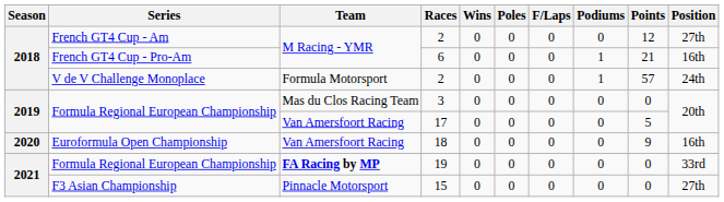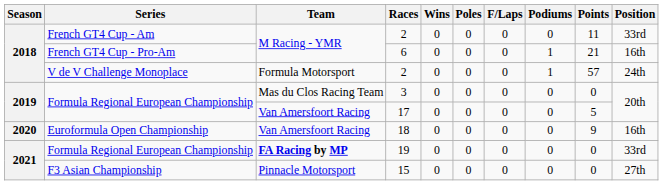 <table class="wikitable" style="font-size: 90%; text-align:center">
 <tr>
 <th>Season</th>
 <th>Series</th>
 <th>Team</th>
 <th>Races</th>
 <th>Wins</th>
 <th>Poles</th>
 <th>F/Laps</th>
 <th>Podiums</th>
 <th>Points</th>
 <th>Position</th>
 </tr>
 <tr>
 <th rowspan=3>2018</th>
 <td align=left><a href='#'>French GT4 Cup - Am</a></td>
 <td rowspan=2 align=left><a href='#'>M Racing - YMR</a></td>
 <td>2</td>
 <td>0</td>
 <td>0</td>
 <td>0</td>
 <td>0</td>
-<td>12</td>
-<td>27th</td>
+<td>11</td>
+<td>33rd</td>
 </tr>
 <tr>
 <td align=left><a href='#'>French GT4 Cup - Pro-Am</a></td>
 <td>6</td>
 <td>0</td>
 <td>0</td>
 <td>0</td>
 <td>1</td>
 <td>21</td>
 <td>16th</td>
 </tr>
 <tr>
 <td align=left><a href='#'>V de V Challenge Monoplace</a></td>
 <td align=left>Formula Motorsport</td>
 <td>2</td>
 <td>0</td>
 <td>0</td>
 <td>0</td>
 <td>1</td>
 <td>57</td>
 <td>24th</td>
 </tr>
 <tr>
 <th rowspan=2>2019</th>
 <td rowspan=2 align=left nowrap><a href='#'>Formula Regional European Championship</a></td>
 <td align=left nowrap>Mas du Clos Racing Team</td>
 <td>3</td>
 <td>0</td>
 <td>0</td>
 <td>0</td>
 <td>0</td>
 <td>0</td>
 <td rowspan=2>20th</td>
 </tr>
 <tr>
 <td align=left><a href='#'>Van Amersfoort Racing</a></td>
 <td>17</td>
 <td>0</td>
 <td>0</td>
 <td>0</td>
 <td>0</td>
 <td>5</td>
 </tr>
 <tr>
 <th>2020</th>
 <td align=left><a href='#'>Euroformula Open Championship</a></td>
 <td align=left><a href='#'>Van Amersfoort Racing</a></td>
 <td>18</td>
 <td>0</td>
 <td>0</td>
 <td>0</td>
 <td>0</td>
 <td>9</td>
 <td>16th</td>
 </tr>
 <tr>
 <th rowspan=2>2021</th>
 <td align=left><a href='#'>Formula Regional European Championship</a></td>
 <td align=left><strong><a href='#'>FA Racing</a> by <a href='#'>MP</a></strong></td>
 <td>19</td>
 <td>0</td>
 <td>0</td>
 <td>0</td>
 <td>0</td>
 <td>0</td>
 <td>33rd</td>
 </tr>
 <tr>
 <td align=left><a href='#'>F3 Asian Championship</a></td>
 <td align=left><a href='#'>Pinnacle Motorsport</a></td>
 <td>15</td>
 <td>0</td>
 <td>0</td>
 <td>0</td>
 <td>0</td>
 <td>0</td>
 <td>27th</td>
 </tr>
 </table>
